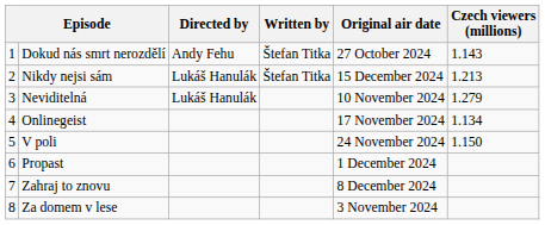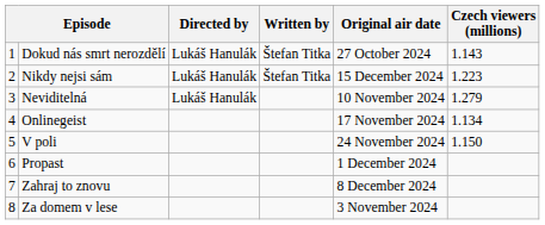 <table class="wikitable">
 <tr>
 <th colspan="2">Episode</th>
 <th>Directed by</th>
 <th>Written by</th>
 <th>Original air date</th>
 <th>Czech viewers<br>(millions)</th>
 </tr>
 <tr>
 <td>1</td>
 <td>Dokud nás smrt nerozdělí</td>
-<td>Andy Fehu</td>
+<td>Lukáš Hanulák</td>
 <td>Štefan Titka</td>
 <td>27 October 2024</td>
 <td>1.143</td>
 </tr>
 <tr>
 <td>2</td>
 <td>Nikdy nejsi sám</td>
 <td>Lukáš Hanulák</td>
 <td>Štefan Titka</td>
 <td>15 December 2024</td>
-<td>1.213</td>
+<td>1.223</td>
 </tr>
 <tr>
 <td>3</td>
 <td>Neviditelná</td>
 <td>Lukáš Hanulák</td>
 <td></td>
 <td>10 November 2024</td>
 <td>1.279</td>
 </tr>
 <tr>
 <td>4</td>
 <td>Onlinegeist</td>
 <td></td>
 <td></td>
 <td>17 November 2024</td>
 <td>1.134</td>
 </tr>
 <tr>
 <td>5</td>
 <td>V poli</td>
 <td></td>
 <td></td>
 <td>24 November 2024</td>
 <td>1.150</td>
 </tr>
 <tr>
 <td>6</td>
 <td>Propast</td>
 <td></td>
 <td></td>
 <td>1 December 2024</td>
 <td></td>
 </tr>
 <tr>
 <td>7</td>
 <td>Zahraj to znovu</td>
 <td></td>
 <td></td>
 <td>8 December 2024</td>
 <td></td>
 </tr>
 <tr>
 <td>8</td>
 <td>Za domem v lese</td>
 <td></td>
 <td></td>
 <td>3 November 2024</td>
 <td></td>
 </tr>
 </table>
